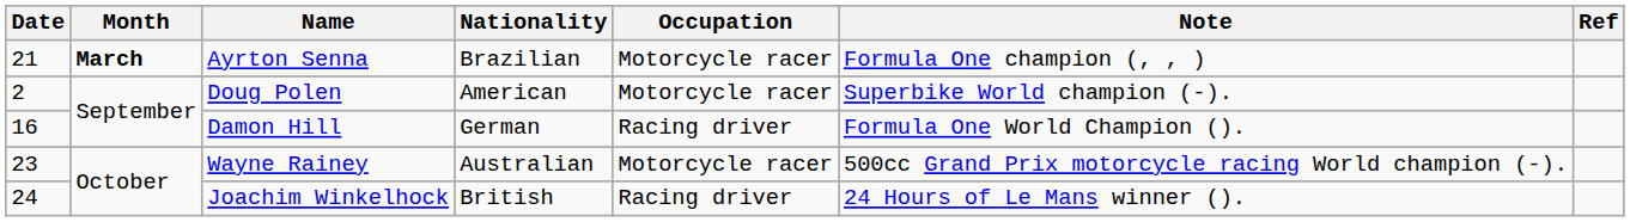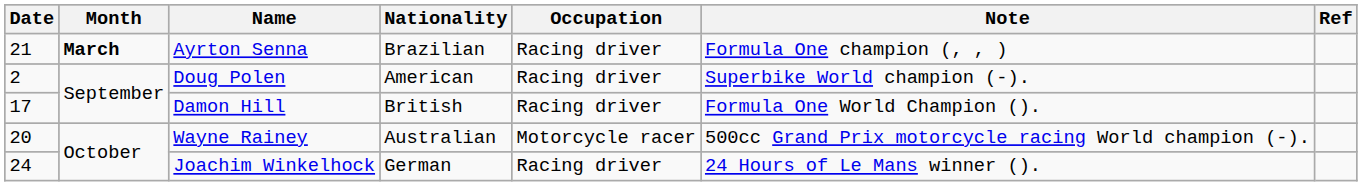 <table class="wikitable" style="font-size:85%;">
 <tr>
 <th>Date</th>
 <th>Month</th>
 <th>Name</th>
 <th>Nationality</th>
 <th>Occupation</th>
 <th>Note</th>
 <th>Ref</th>
 </tr>
 <tr>
 <td>21</td>
 <td><strong>March</strong></td>
 <td><a href='#'>Ayrton Senna</a></td>
 <td>Brazilian</td>
-<td>Motorcycle racer</td>
+<td>Racing driver</td>
 <td><a href='#'>Formula One</a> champion (, , )</td>
 <td></td>
 </tr>
 <tr>
 <td>2</td>
 <td rowspan=2>September</td>
 <td><a href='#'>Doug Polen</a></td>
 <td>American</td>
-<td>Motorcycle racer</td>
+<td>Racing driver</td>
 <td><a href='#'>Superbike World</a> champion (-).</td>
 <td></td>
 </tr>
 <tr>
-<td>16</td>
+<td>17</td>
 <td><a href='#'>Damon Hill</a></td>
-<td>German</td>
+<td>British</td>
 <td>Racing driver</td>
 <td><a href='#'>Formula One</a> World Champion ().</td>
 <td></td>
 </tr>
 <tr>
-<td>23</td>
+<td>20</td>
 <td rowspan=2>October</td>
 <td><a href='#'>Wayne Rainey</a></td>
 <td>Australian</td>
 <td>Motorcycle racer</td>
 <td>500cc <a href='#'>Grand Prix motorcycle racing</a> World champion (-).</td>
 <td></td>
 </tr>
 <tr>
 <td>24</td>
 <td><a href='#'>Joachim Winkelhock</a></td>
-<td>British</td>
+<td>German</td>
 <td>Racing driver</td>
 <td><a href='#'>24 Hours of Le Mans</a> winner ().</td>
 <td></td>
 </tr>
 </table>
